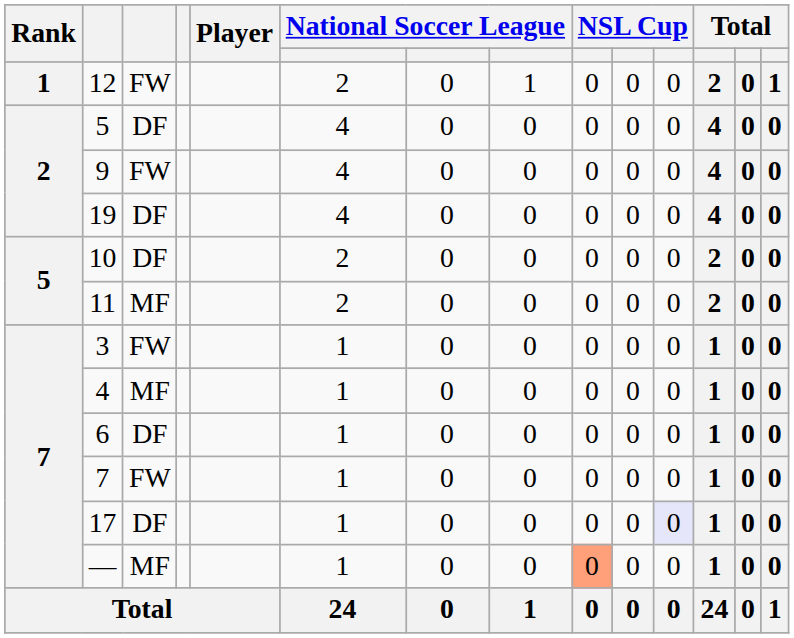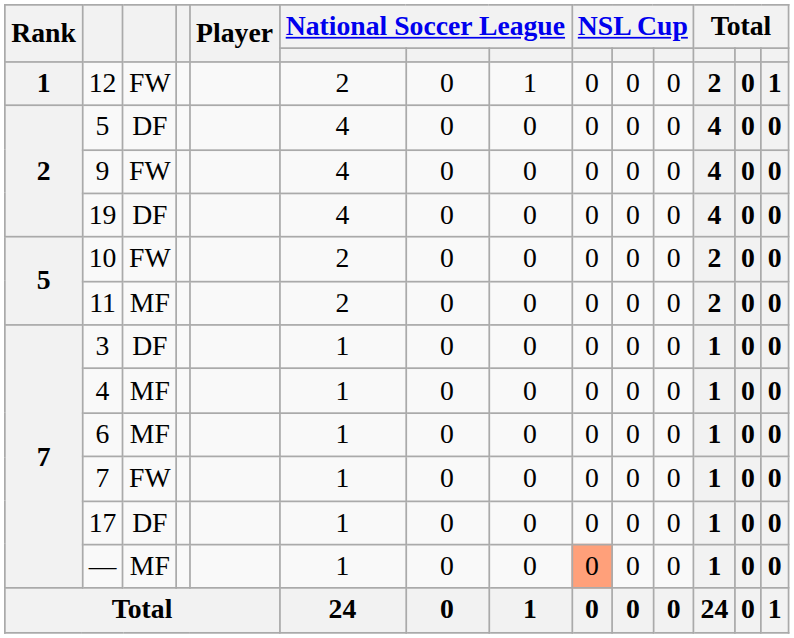 <table class="wikitable sortable" style="text-align:center">
 <tr>
 <th rowspan="2">Rank</th>
 <th rowspan="2"></th>
 <th rowspan="2"></th>
 <th rowspan="2"></th>
 <th rowspan="2">Player</th>
 <th colspan="3"><a href='#'>National Soccer League</a></th>
 <th colspan="3"><a href='#'>NSL Cup</a></th>
 <th colspan="3">Total</th>
 </tr>
 <tr>
 <th></th>
 <th></th>
 <th></th>
 <th></th>
 <th></th>
 <th></th>
 <th></th>
 <th></th>
 <th></th>
 </tr>
 <tr>
 <th>1</th>
 <td>12</td>
 <td>FW</td>
 <td></td>
 <td align="left"><br></td>
 <td>2</td>
 <td>0</td>
 <td>1<br></td>
 <td>0</td>
 <td>0</td>
 <td>0<br></td>
 <th>2</th>
 <th>0</th>
 <th>1</th>
 </tr>
 <tr>
 <th rowspan="3">2</th>
 <td>5</td>
 <td>DF</td>
 <td></td>
 <td align="left"><br></td>
 <td>4</td>
 <td>0</td>
 <td>0<br></td>
 <td>0</td>
 <td>0</td>
 <td>0<br></td>
 <th>4</th>
 <th>0</th>
 <th>0</th>
 </tr>
 <tr>
 <td>9</td>
 <td>FW</td>
 <td></td>
 <td align="left"><br></td>
 <td>4</td>
 <td>0</td>
 <td>0<br></td>
 <td>0</td>
 <td>0</td>
 <td>0<br></td>
 <th>4</th>
 <th>0</th>
 <th>0</th>
 </tr>
 <tr>
 <td>19</td>
 <td>DF</td>
 <td></td>
 <td align="left"><br></td>
 <td>4</td>
 <td>0</td>
 <td>0<br></td>
 <td>0</td>
 <td>0</td>
 <td>0<br></td>
 <th>4</th>
 <th>0</th>
 <th>0</th>
 </tr>
 <tr>
 <th rowspan="2">5</th>
 <td>10</td>
-<td>DF</td>
+<td>FW</td>
 <td></td>
 <td align="left"><br></td>
 <td>2</td>
 <td>0</td>
 <td>0<br></td>
 <td>0</td>
 <td>0</td>
 <td>0<br></td>
 <th>2</th>
 <th>0</th>
 <th>0</th>
 </tr>
 <tr>
 <td>11</td>
 <td>MF</td>
 <td></td>
 <td align="left"><br></td>
 <td>2</td>
 <td>0</td>
 <td>0<br></td>
 <td>0</td>
 <td>0</td>
 <td>0<br></td>
 <th>2</th>
 <th>0</th>
 <th>0</th>
 </tr>
 <tr>
 <th rowspan="6">7</th>
 <td>3</td>
-<td>FW</td>
+<td>DF</td>
 <td></td>
 <td align="left"><br></td>
 <td>1</td>
 <td>0</td>
 <td>0<br></td>
 <td>0</td>
 <td>0</td>
 <td>0<br></td>
 <th>1</th>
 <th>0</th>
 <th>0</th>
 </tr>
 <tr>
 <td>4</td>
 <td>MF</td>
 <td></td>
 <td align="left"><br></td>
 <td>1</td>
 <td>0</td>
 <td>0<br></td>
 <td>0</td>
 <td>0</td>
 <td>0<br></td>
 <th>1</th>
 <th>0</th>
 <th>0</th>
 </tr>
 <tr>
 <td>6</td>
-<td>DF</td>
+<td>MF</td>
 <td></td>
 <td align="left"><br></td>
 <td>1</td>
 <td>0</td>
 <td>0<br></td>
 <td>0</td>
 <td>0</td>
 <td>0<br></td>
 <th>1</th>
 <th>0</th>
 <th>0</th>
 </tr>
 <tr>
 <td>7</td>
 <td>FW</td>
 <td></td>
 <td align="left"><br></td>
 <td>1</td>
 <td>0</td>
 <td>0<br></td>
 <td>0</td>
 <td>0</td>
 <td>0<br></td>
 <th>1</th>
 <th>0</th>
 <th>0</th>
 </tr>
 <tr>
 <td>17</td>
 <td>DF</td>
 <td></td>
 <td align="left"><br></td>
 <td>1</td>
 <td>0</td>
 <td>0<br></td>
 <td>0</td>
 <td>0</td>
-<td style="background: lavender;">0<br></td>
+<td>0<br></td>
 <th>1</th>
 <th>0</th>
 <th>0</th>
 </tr>
 <tr>
 <td>—</td>
 <td>MF</td>
 <td></td>
 <td align="left"><br></td>
 <td>1</td>
 <td>0</td>
 <td>0<br></td>
 <td style="background: lightsalmon;">0</td>
 <td>0</td>
 <td>0<br></td>
 <th>1</th>
 <th>0</th>
 <th>0</th>
 </tr>
 <tr>
 <th colspan="5">Total<br></th>
 <th>24</th>
 <th>0</th>
 <th>1<br></th>
 <th>0</th>
 <th>0</th>
 <th>0<br></th>
 <th>24</th>
 <th>0</th>
 <th>1</th>
 </tr>
 </table>
